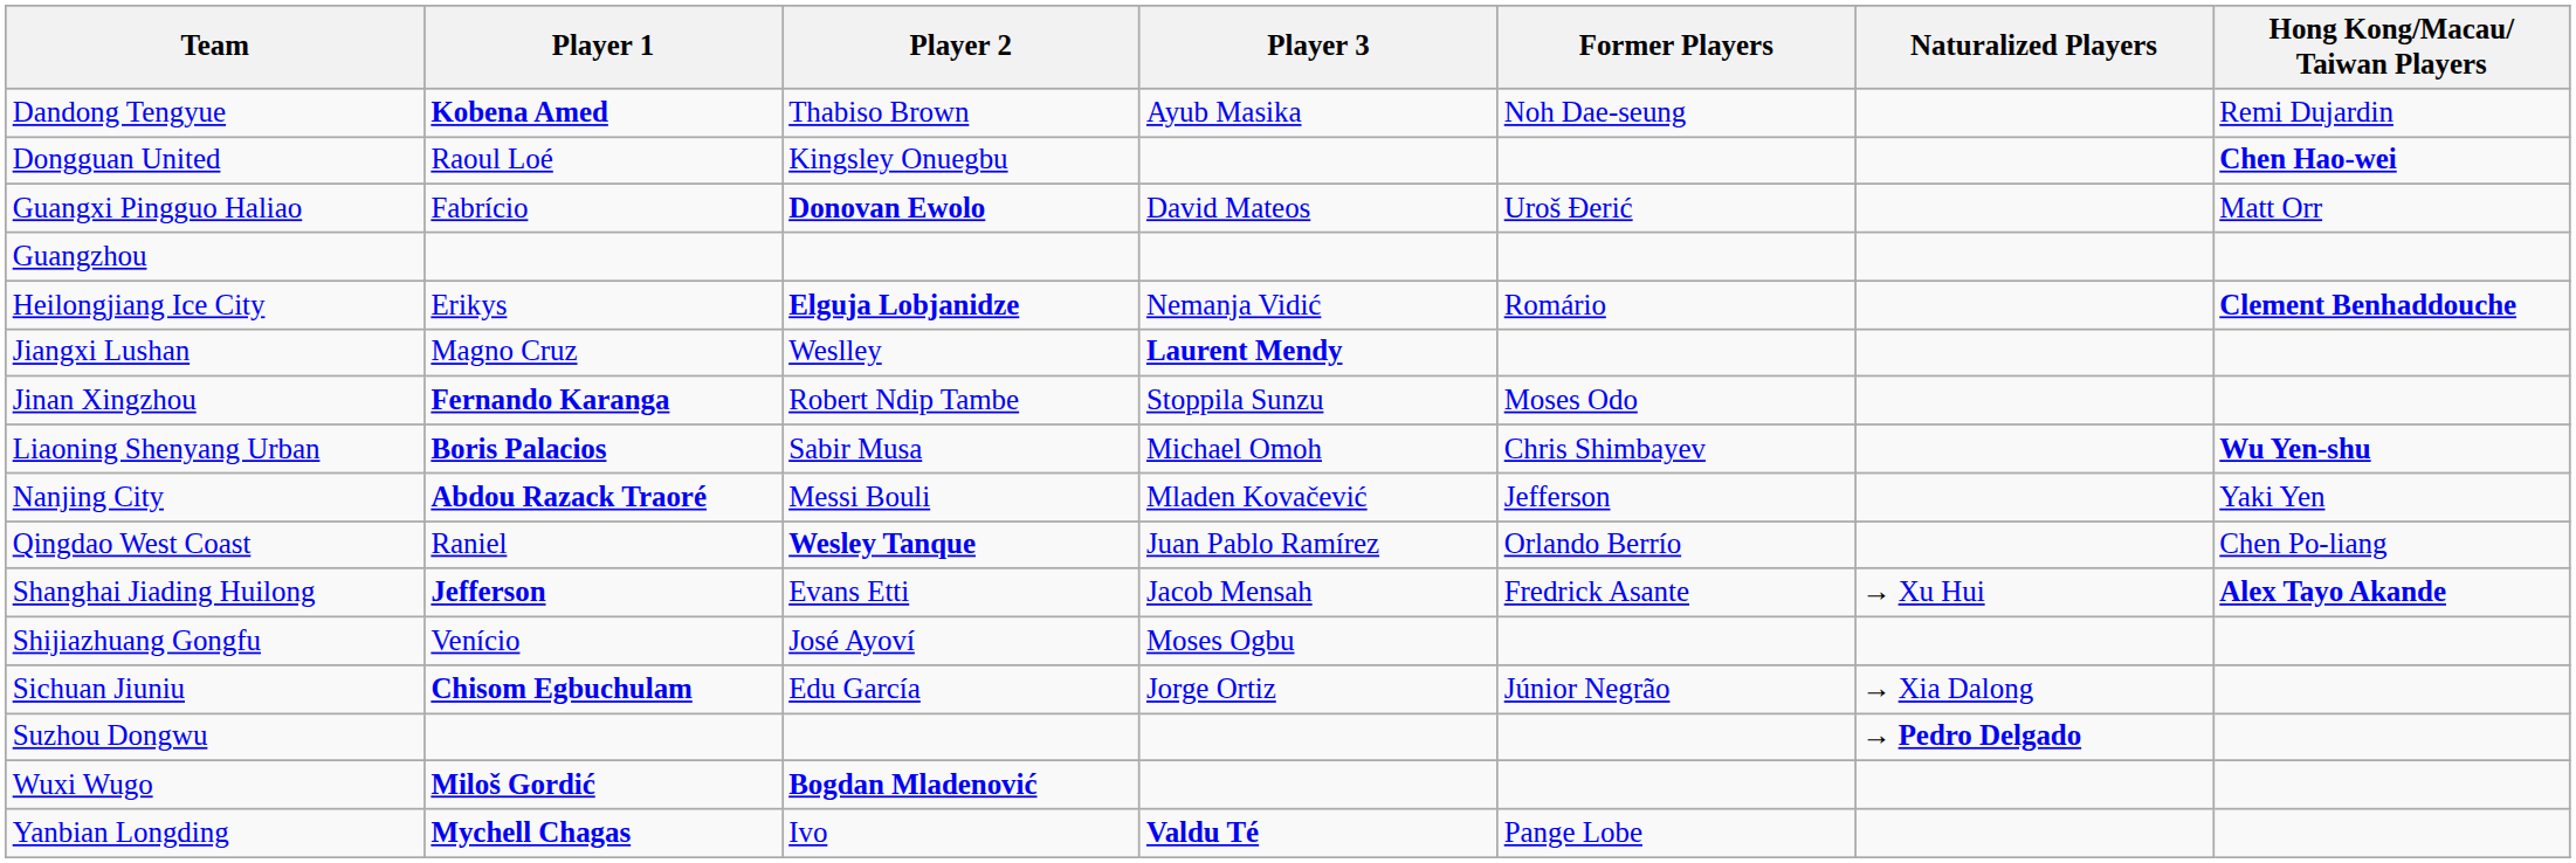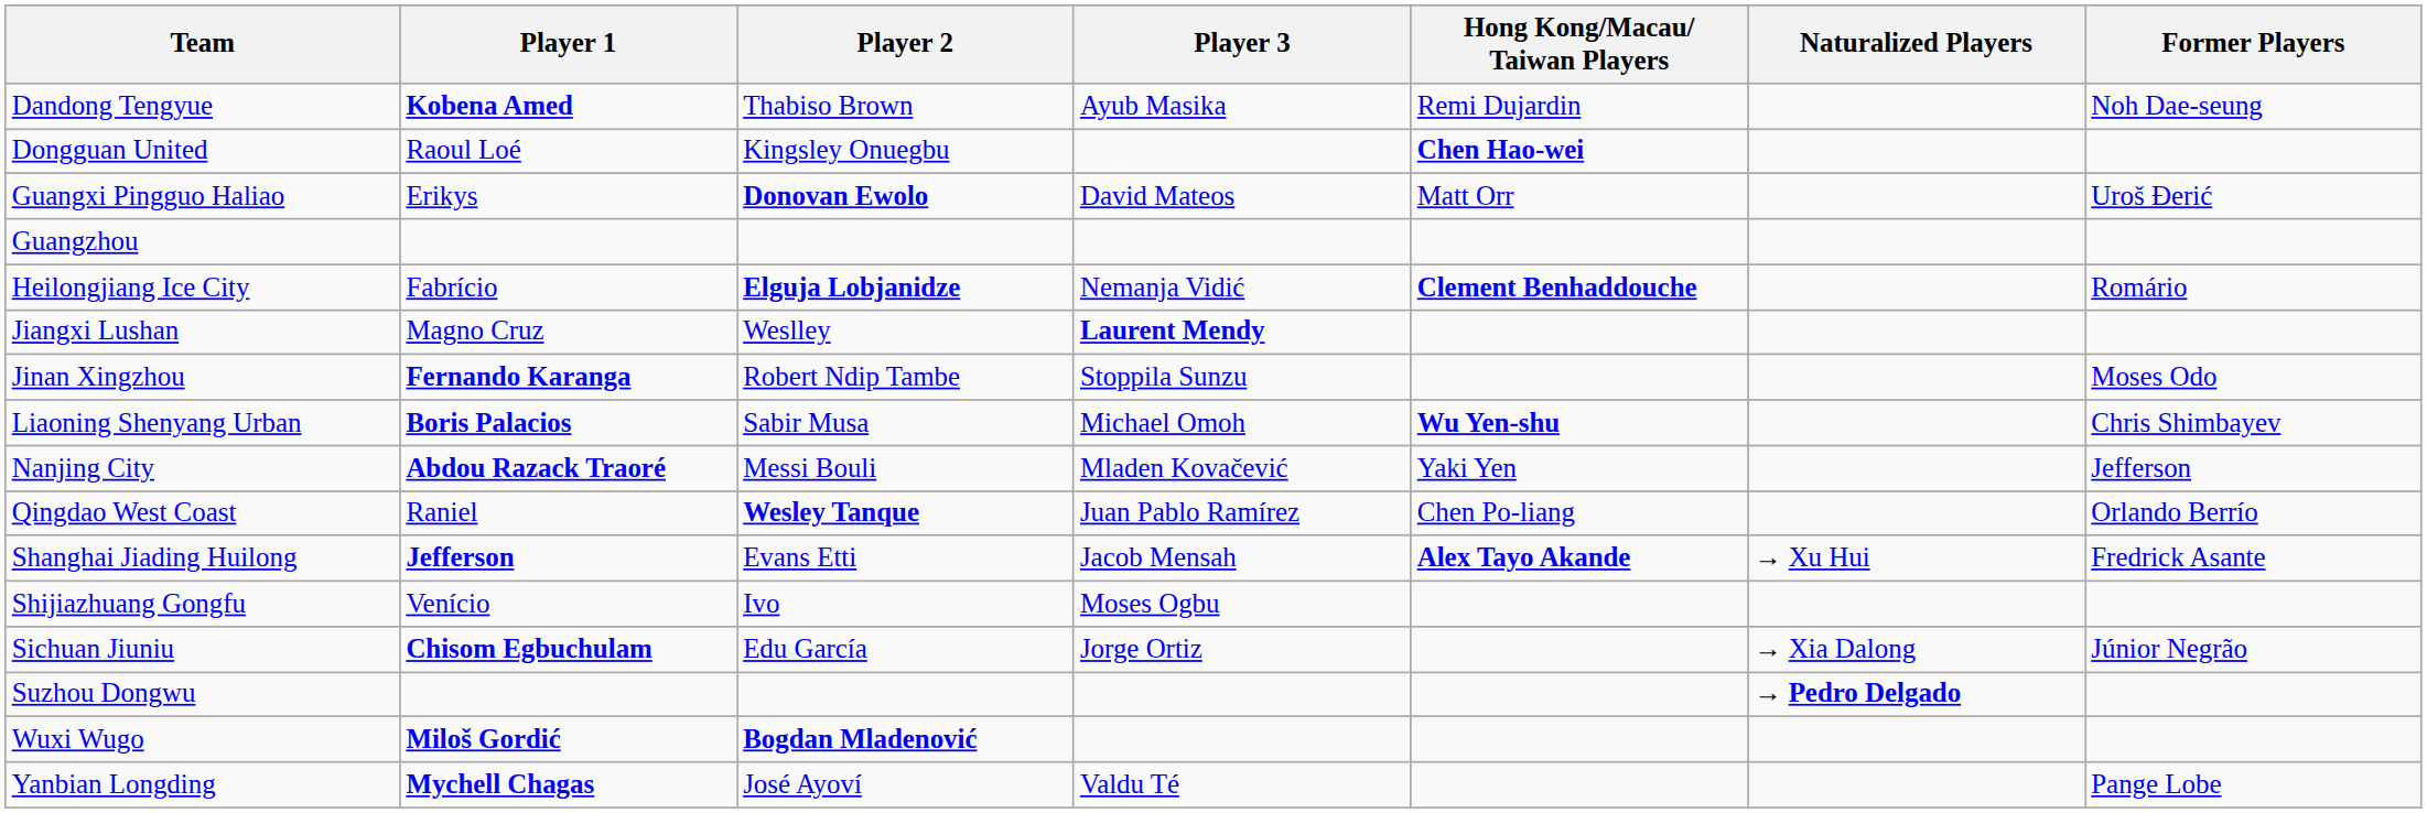 <table class="wikitable" style="font-size:90%;">
 <tr>
 <th width="200">Team</th>
 <th width="170">Player 1</th>
 <th width="170">Player 2</th>
 <th width="170">Player 3</th>
+<th width="170">Hong Kong/Macau/<br>Taiwan Players</th>
+<th width="170">Naturalized Players</th>
 <th width="170">Former Players</th>
-<th width="170">Naturalized Players</th>
-<th width="170">Hong Kong/Macau/<br>Taiwan Players</th>
 </tr>
 <tr>
 <td><a href='#'>Dandong Tengyue</a></td>
 <td><strong> <a href='#'>Kobena Amed</a></strong></td>
 <td> <a href='#'>Thabiso Brown</a></td>
 <td> <a href='#'>Ayub Masika</a></td>
+<td> <a href='#'>Remi Dujardin</a></td>
+<td></td>
 <td> <a href='#'>Noh Dae-seung</a></td>
-<td></td>
-<td> <a href='#'>Remi Dujardin</a></td>
 </tr>
 <tr>
 <td><a href='#'>Dongguan United</a></td>
 <td> <a href='#'>Raoul Loé</a></td>
 <td> <a href='#'>Kingsley Onuegbu</a></td>
 <td></td>
+<td><strong> <a href='#'>Chen Hao-wei</a></strong></td>
 <td></td>
 <td></td>
-<td><strong> <a href='#'>Chen Hao-wei</a></strong></td>
 </tr>
 <tr>
 <td><a href='#'>Guangxi Pingguo Haliao</a></td>
-<td> <a href='#'>Fabrício</a></td>
+<td> <a href='#'>Erikys</a></td>
 <td><strong> <a href='#'>Donovan Ewolo</a></strong></td>
 <td> <a href='#'>David Mateos</a></td>
+<td> <a href='#'>Matt Orr</a></td>
+<td></td>
 <td> <a href='#'>Uroš Đerić</a></td>
-<td></td>
-<td> <a href='#'>Matt Orr</a></td>
 </tr>
 <tr>
 <td><a href='#'>Guangzhou</a></td>
 <td></td>
 <td></td>
 <td></td>
 <td></td>
 <td></td>
 <td></td>
 </tr>
 <tr>
 <td><a href='#'>Heilongjiang Ice City</a></td>
-<td> <a href='#'>Erikys</a></td>
+<td> <a href='#'>Fabrício</a></td>
 <td><strong> <a href='#'>Elguja Lobjanidze</a></strong></td>
 <td> <a href='#'>Nemanja Vidić</a></td>
+<td><strong> <a href='#'>Clement Benhaddouche</a></strong></td>
+<td></td>
 <td> <a href='#'>Romário</a></td>
-<td></td>
-<td><strong> <a href='#'>Clement Benhaddouche</a></strong></td>
 </tr>
 <tr>
 <td><a href='#'>Jiangxi Lushan</a></td>
 <td> <a href='#'>Magno Cruz</a></td>
 <td> <a href='#'>Weslley</a></td>
 <td><strong> <a href='#'>Laurent Mendy</a></strong></td>
 <td></td>
 <td></td>
 <td></td>
 </tr>
 <tr>
 <td><a href='#'>Jinan Xingzhou</a></td>
 <td><strong> <a href='#'>Fernando Karanga</a></strong></td>
 <td> <a href='#'>Robert Ndip Tambe</a></td>
 <td> <a href='#'>Stoppila Sunzu</a></td>
-<td> <a href='#'>Moses Odo</a></td>
 <td></td>
 <td></td>
+<td> <a href='#'>Moses Odo</a></td>
 </tr>
 <tr>
 <td><a href='#'>Liaoning Shenyang Urban</a></td>
 <td><strong> <a href='#'>Boris Palacios</a></strong></td>
 <td> <a href='#'>Sabir Musa</a></td>
 <td> <a href='#'>Michael Omoh</a></td>
+<td><strong> <a href='#'>Wu Yen-shu</a></strong></td>
+<td></td>
 <td> <a href='#'>Chris Shimbayev</a></td>
-<td></td>
-<td><strong> <a href='#'>Wu Yen-shu</a></strong></td>
 </tr>
 <tr>
 <td><a href='#'>Nanjing City</a></td>
 <td><strong> <a href='#'>Abdou Razack Traoré</a></strong></td>
 <td> <a href='#'>Messi Bouli</a></td>
 <td> <a href='#'>Mladen Kovačević</a></td>
+<td> <a href='#'>Yaki Yen</a></td>
+<td></td>
 <td> <a href='#'>Jefferson</a></td>
-<td></td>
-<td> <a href='#'>Yaki Yen</a></td>
 </tr>
 <tr>
 <td><a href='#'>Qingdao West Coast</a></td>
 <td> <a href='#'>Raniel</a></td>
 <td> <strong><a href='#'>Wesley Tanque</a></strong></td>
 <td> <a href='#'>Juan Pablo Ramírez</a></td>
+<td> <a href='#'>Chen Po-liang</a></td>
+<td></td>
 <td> <a href='#'>Orlando Berrío</a></td>
-<td></td>
-<td> <a href='#'>Chen Po-liang</a></td>
 </tr>
 <tr>
 <td><a href='#'>Shanghai Jiading Huilong</a></td>
 <td><strong> <a href='#'>Jefferson</a></strong></td>
 <td> <a href='#'>Evans Etti</a></td>
 <td> <a href='#'>Jacob Mensah</a></td>
+<td><strong> <a href='#'>Alex Tayo Akande</a></strong></td>
+<td>→ <a href='#'>Xu Hui</a></td>
 <td> <a href='#'>Fredrick Asante</a></td>
-<td>→ <a href='#'>Xu Hui</a></td>
-<td><strong> <a href='#'>Alex Tayo Akande</a></strong></td>
 </tr>
 <tr>
 <td><a href='#'>Shijiazhuang Gongfu</a></td>
 <td> <a href='#'>Venício</a></td>
-<td> <a href='#'>José Ayoví</a></td>
+<td> <a href='#'>Ivo</a></td>
 <td> <a href='#'>Moses Ogbu</a></td>
 <td></td>
 <td></td>
 <td></td>
 </tr>
 <tr>
 <td><a href='#'>Sichuan Jiuniu</a></td>
 <td><strong> <a href='#'>Chisom Egbuchulam</a></strong></td>
 <td> <a href='#'>Edu García</a></td>
 <td> <a href='#'>Jorge Ortiz</a></td>
+<td></td>
+<td>→ <a href='#'>Xia Dalong</a></td>
 <td> <a href='#'>Júnior Negrão</a></td>
-<td>→ <a href='#'>Xia Dalong</a></td>
-<td></td>
 </tr>
 <tr>
 <td><a href='#'>Suzhou Dongwu</a></td>
 <td></td>
 <td></td>
 <td></td>
 <td></td>
 <td>→ <strong><a href='#'>Pedro Delgado</a></strong></td>
 <td></td>
 </tr>
 <tr>
 <td><a href='#'>Wuxi Wugo</a></td>
 <td><strong> <a href='#'>Miloš Gordić</a></strong></td>
 <td><strong> <a href='#'>Bogdan Mladenović</a></strong></td>
 <td></td>
 <td></td>
 <td></td>
 <td></td>
 </tr>
 <tr>
 <td><a href='#'>Yanbian Longding</a></td>
 <td><strong> <a href='#'>Mychell Chagas</a></strong></td>
-<td> <a href='#'>Ivo</a></td>
-<td><strong> <a href='#'>Valdu Té</a></strong></td>
-<td> <a href='#'>Pange Lobe</a></td>
+<td> <a href='#'>José Ayoví</a></td>
+<td> <a href='#'>Valdu Té</a></td>
 <td></td>
 <td></td>
+<td> <a href='#'>Pange Lobe</a></td>
 </tr>
 </table>
